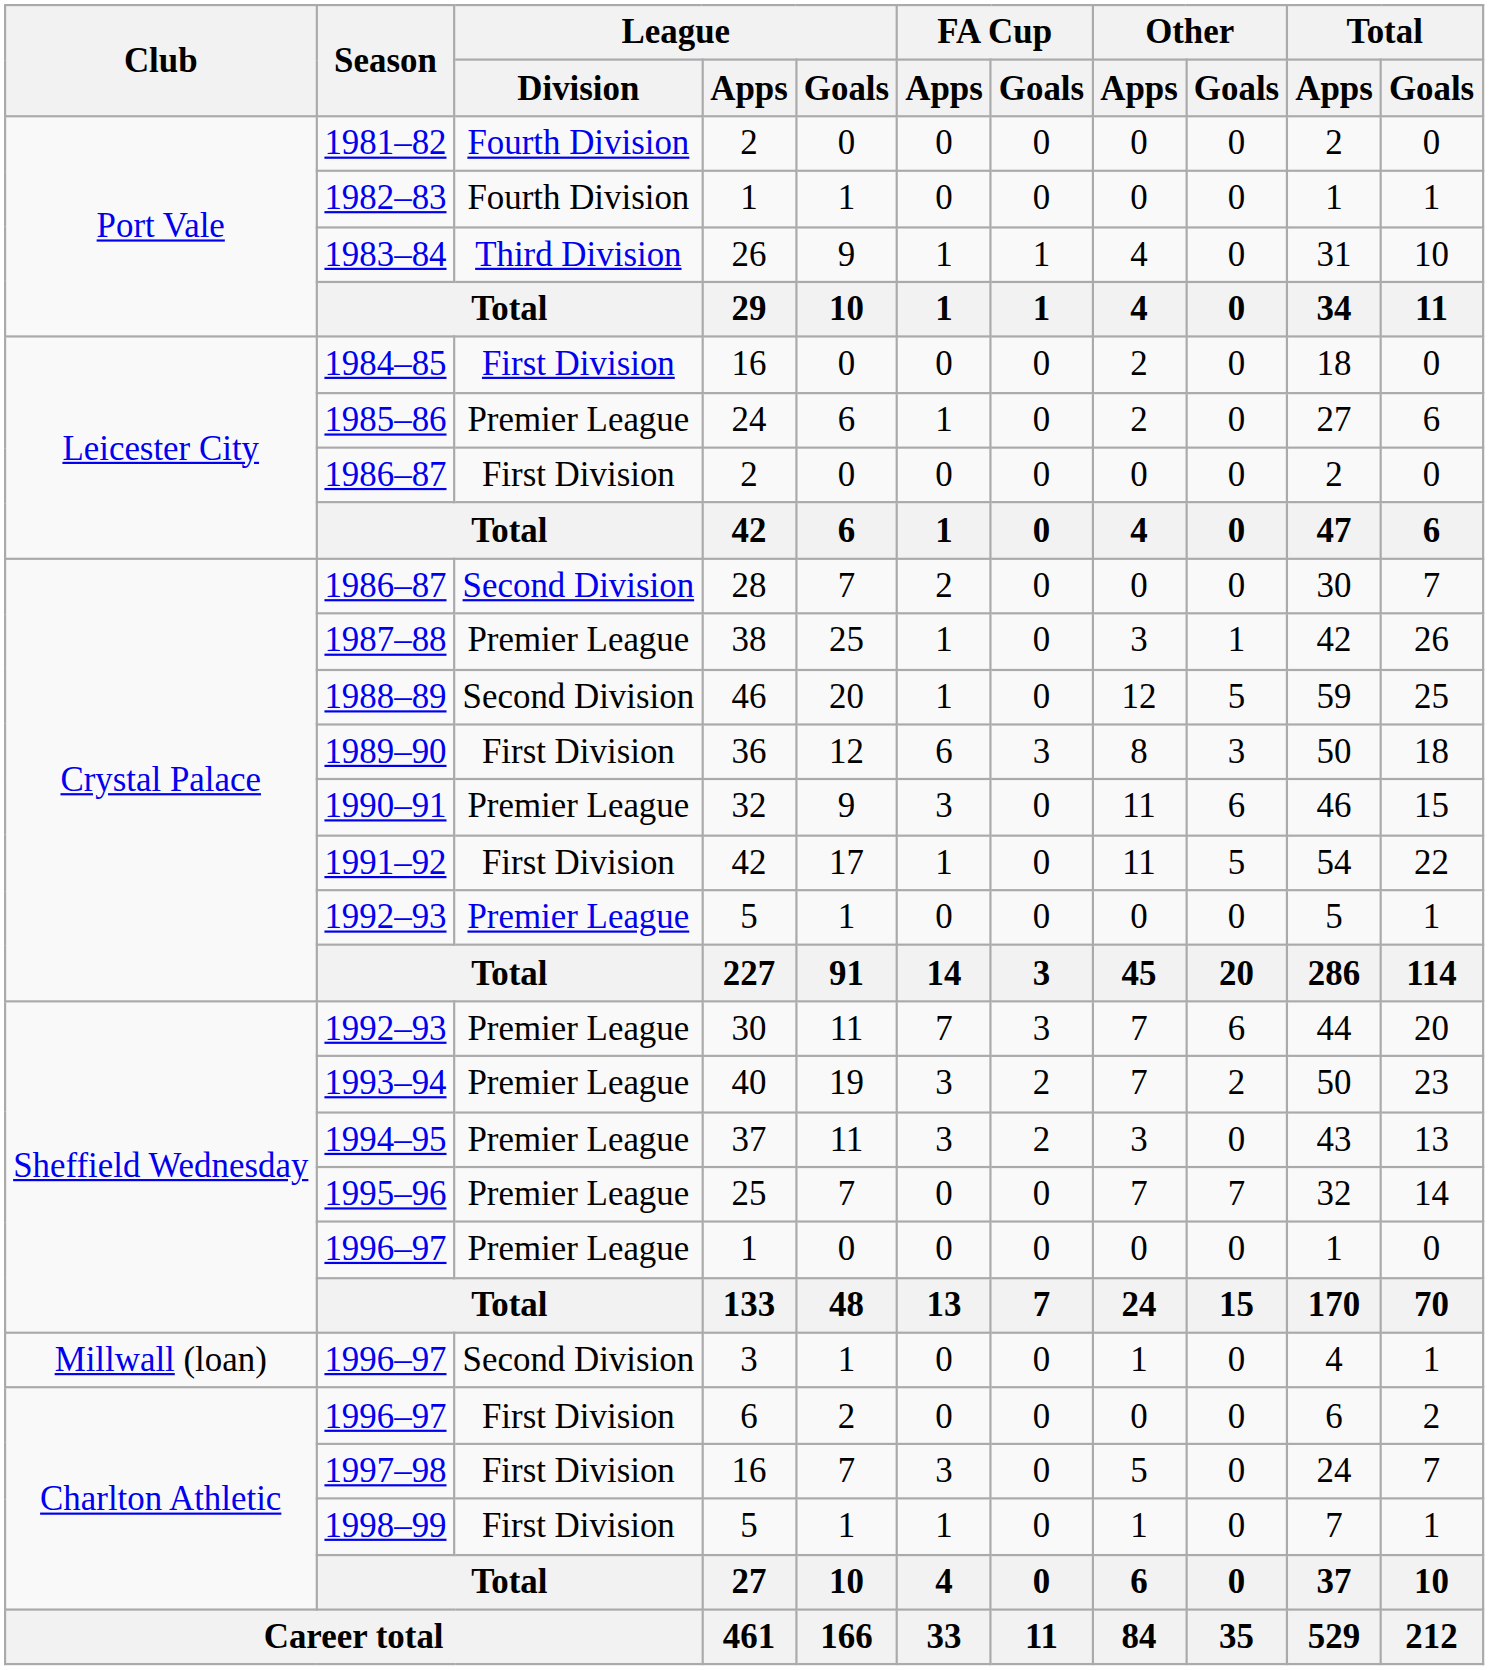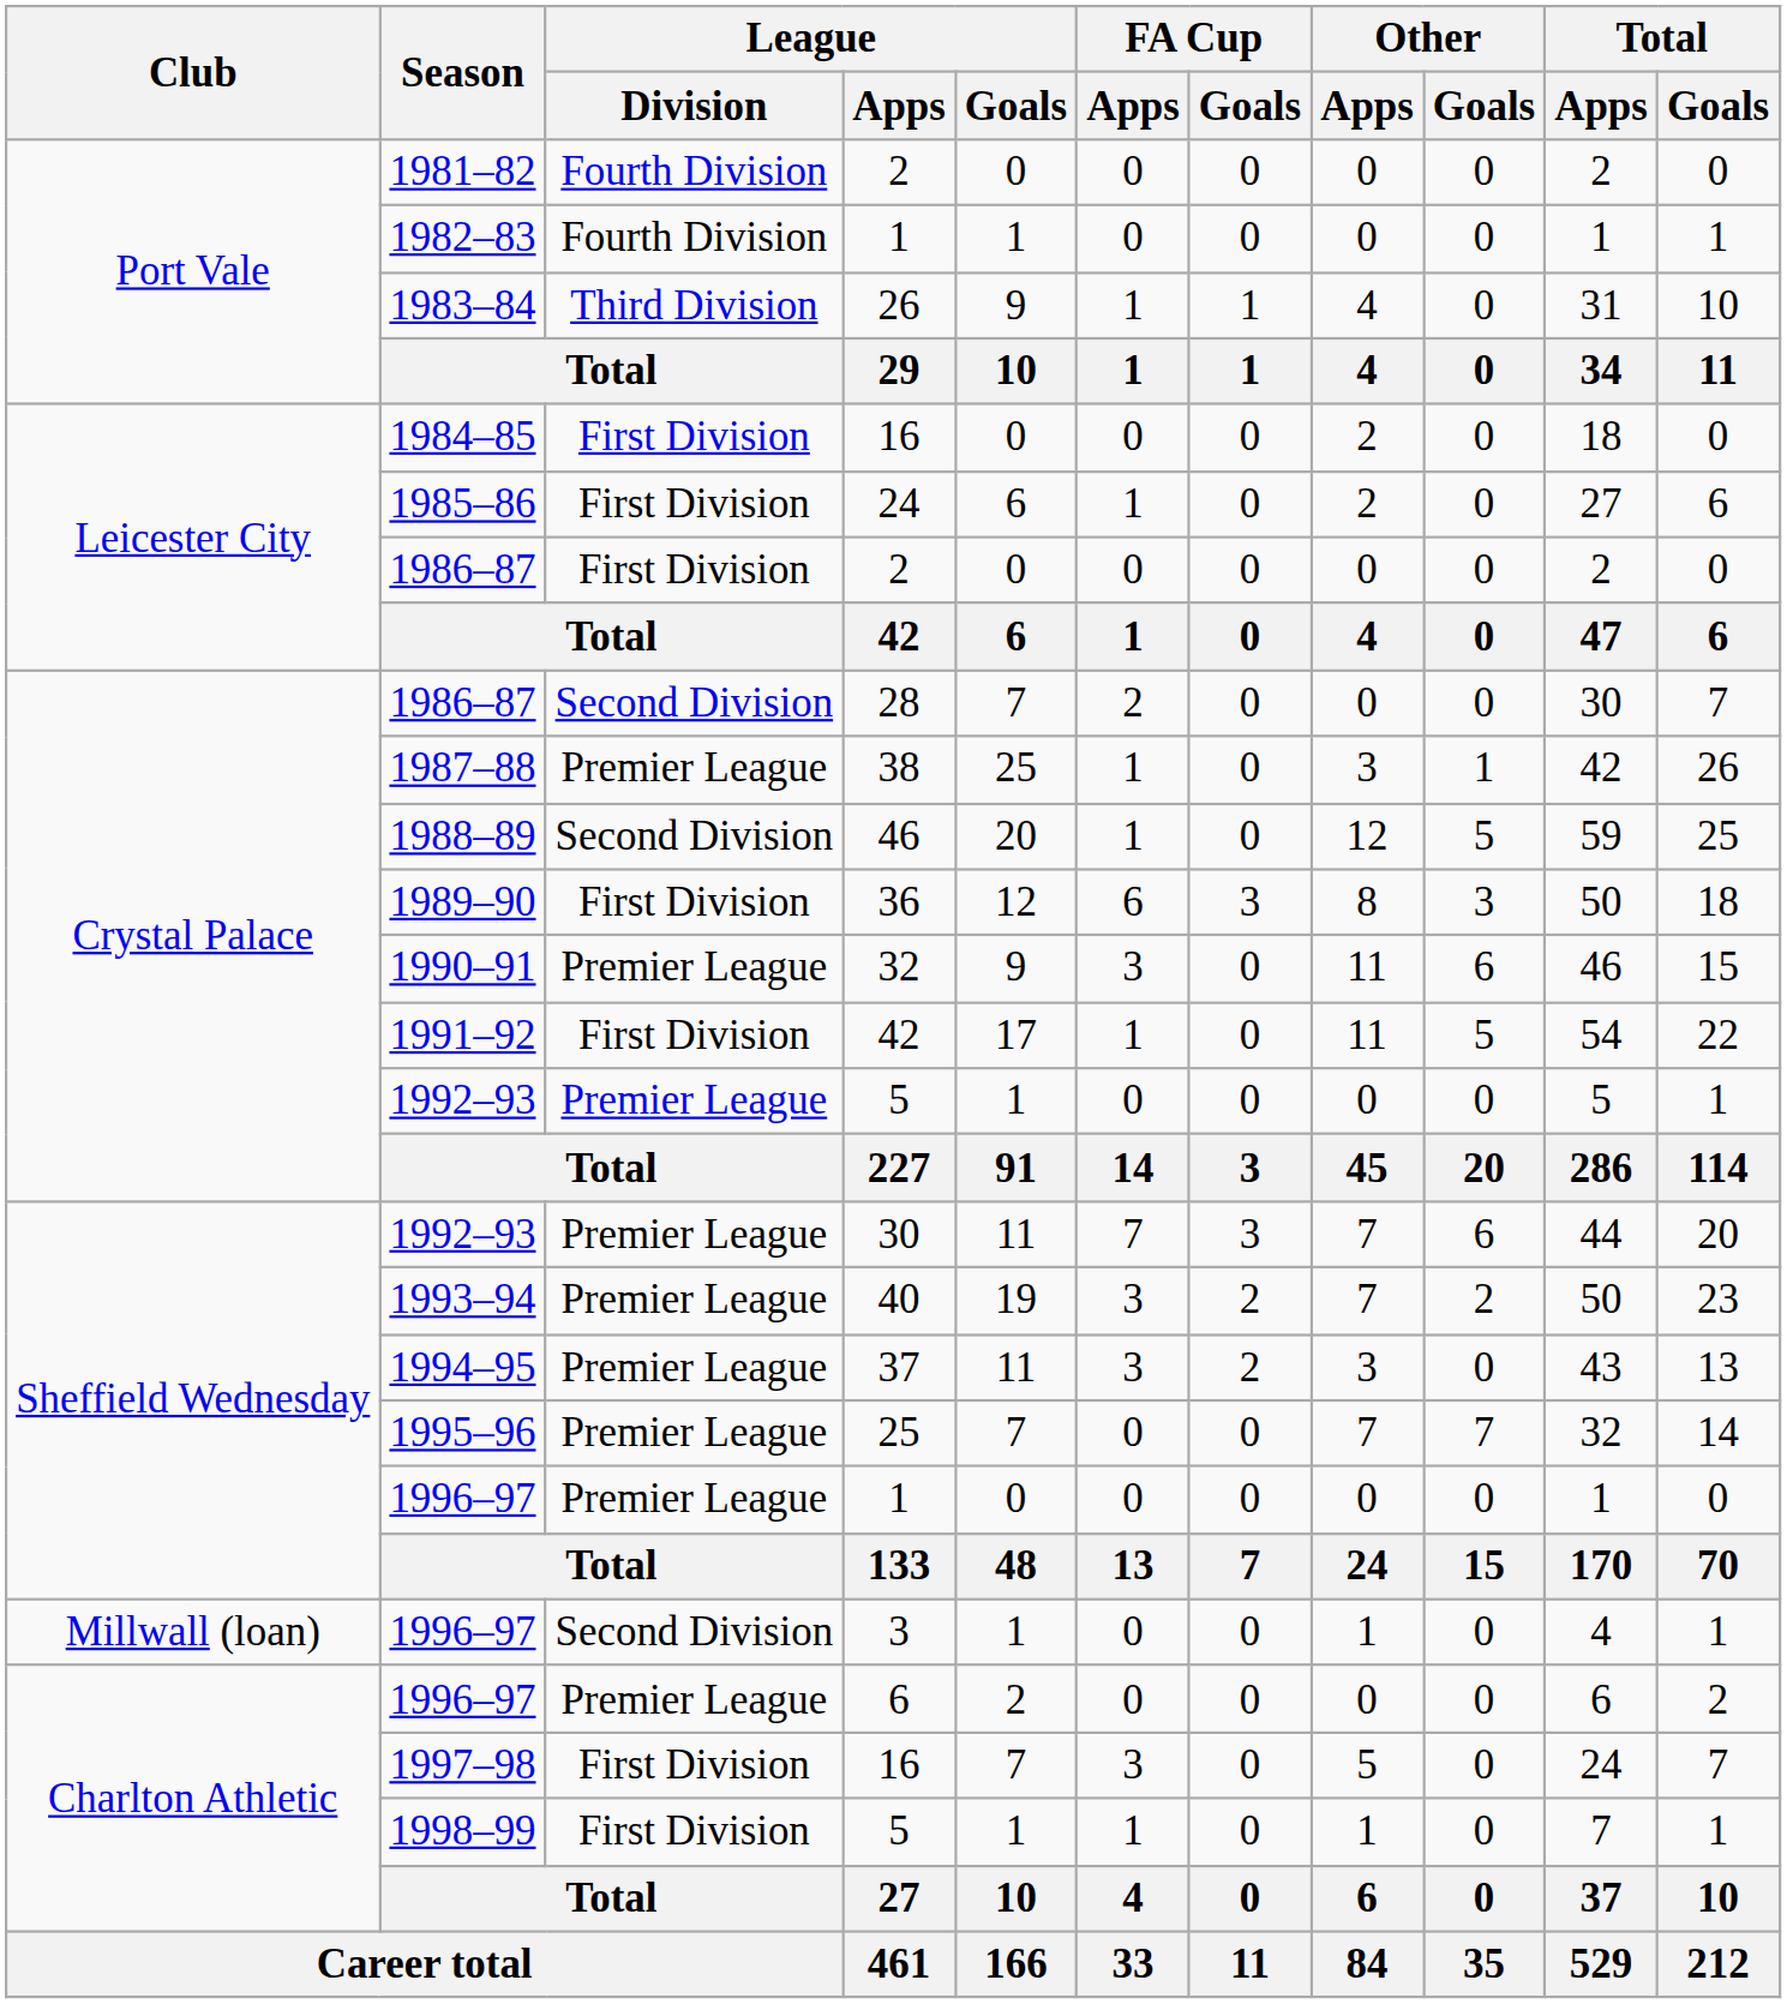 <table class="wikitable" style="text-align: center;">
 <tr>
 <th rowspan="2">Club</th>
 <th rowspan="2">Season</th>
 <th colspan="3">League</th>
 <th colspan="2">FA Cup</th>
 <th colspan="2">Other</th>
 <th colspan="2">Total</th>
 </tr>
 <tr>
 <th>Division</th>
 <th>Apps</th>
 <th>Goals</th>
 <th>Apps</th>
 <th>Goals</th>
 <th>Apps</th>
 <th>Goals</th>
 <th>Apps</th>
 <th>Goals</th>
 </tr>
 <tr>
 <td rowspan="4"><a href='#'>Port Vale</a></td>
 <td><a href='#'>1981–82</a></td>
 <td><a href='#'>Fourth Division</a></td>
 <td>2</td>
 <td>0</td>
 <td>0</td>
 <td>0</td>
 <td>0</td>
 <td>0</td>
 <td>2</td>
 <td>0</td>
 </tr>
 <tr>
 <td><a href='#'>1982–83</a></td>
 <td>Fourth Division</td>
 <td>1</td>
 <td>1</td>
 <td>0</td>
 <td>0</td>
 <td>0</td>
 <td>0</td>
 <td>1</td>
 <td>1</td>
 </tr>
 <tr>
 <td><a href='#'>1983–84</a></td>
 <td><a href='#'>Third Division</a></td>
 <td>26</td>
 <td>9</td>
 <td>1</td>
 <td>1</td>
 <td>4</td>
 <td>0</td>
 <td>31</td>
 <td>10</td>
 </tr>
 <tr>
 <th colspan="2">Total</th>
 <th>29</th>
 <th>10</th>
 <th>1</th>
 <th>1</th>
 <th>4</th>
 <th>0</th>
 <th>34</th>
 <th>11</th>
 </tr>
 <tr>
 <td rowspan="4"><a href='#'>Leicester City</a></td>
 <td><a href='#'>1984–85</a></td>
 <td><a href='#'>First Division</a></td>
 <td>16</td>
 <td>0</td>
 <td>0</td>
 <td>0</td>
 <td>2</td>
 <td>0</td>
 <td>18</td>
 <td>0</td>
 </tr>
 <tr>
 <td><a href='#'>1985–86</a></td>
-<td>Premier League</td>
+<td>First Division</td>
 <td>24</td>
 <td>6</td>
 <td>1</td>
 <td>0</td>
 <td>2</td>
 <td>0</td>
 <td>27</td>
 <td>6</td>
 </tr>
 <tr>
 <td><a href='#'>1986–87</a></td>
 <td>First Division</td>
 <td>2</td>
 <td>0</td>
 <td>0</td>
 <td>0</td>
 <td>0</td>
 <td>0</td>
 <td>2</td>
 <td>0</td>
 </tr>
 <tr>
 <th colspan="2">Total</th>
 <th>42</th>
 <th>6</th>
 <th>1</th>
 <th>0</th>
 <th>4</th>
 <th>0</th>
 <th>47</th>
 <th>6</th>
 </tr>
 <tr>
 <td rowspan="8"><a href='#'>Crystal Palace</a></td>
 <td><a href='#'>1986–87</a></td>
 <td><a href='#'>Second Division</a></td>
 <td>28</td>
 <td>7</td>
 <td>2</td>
 <td>0</td>
 <td>0</td>
 <td>0</td>
 <td>30</td>
 <td>7</td>
 </tr>
 <tr>
 <td><a href='#'>1987–88</a></td>
 <td>Premier League</td>
 <td>38</td>
 <td>25</td>
 <td>1</td>
 <td>0</td>
 <td>3</td>
 <td>1</td>
 <td>42</td>
 <td>26</td>
 </tr>
 <tr>
 <td><a href='#'>1988–89</a></td>
 <td>Second Division</td>
 <td>46</td>
 <td>20</td>
 <td>1</td>
 <td>0</td>
 <td>12</td>
 <td>5</td>
 <td>59</td>
 <td>25</td>
 </tr>
 <tr>
 <td><a href='#'>1989–90</a></td>
 <td>First Division</td>
 <td>36</td>
 <td>12</td>
 <td>6</td>
 <td>3</td>
 <td>8</td>
 <td>3</td>
 <td>50</td>
 <td>18</td>
 </tr>
 <tr>
 <td><a href='#'>1990–91</a></td>
 <td>Premier League</td>
 <td>32</td>
 <td>9</td>
 <td>3</td>
 <td>0</td>
 <td>11</td>
 <td>6</td>
 <td>46</td>
 <td>15</td>
 </tr>
 <tr>
 <td><a href='#'>1991–92</a></td>
 <td>First Division</td>
 <td>42</td>
 <td>17</td>
 <td>1</td>
 <td>0</td>
 <td>11</td>
 <td>5</td>
 <td>54</td>
 <td>22</td>
 </tr>
 <tr>
 <td><a href='#'>1992–93</a></td>
 <td><a href='#'>Premier League</a></td>
 <td>5</td>
 <td>1</td>
 <td>0</td>
 <td>0</td>
 <td>0</td>
 <td>0</td>
 <td>5</td>
 <td>1</td>
 </tr>
 <tr>
 <th colspan="2">Total</th>
 <th>227</th>
 <th>91</th>
 <th>14</th>
 <th>3</th>
 <th>45</th>
 <th>20</th>
 <th>286</th>
 <th>114</th>
 </tr>
 <tr>
 <td rowspan="6"><a href='#'>Sheffield Wednesday</a></td>
 <td><a href='#'>1992–93</a></td>
 <td>Premier League</td>
 <td>30</td>
 <td>11</td>
 <td>7</td>
 <td>3</td>
 <td>7</td>
 <td>6</td>
 <td>44</td>
 <td>20</td>
 </tr>
 <tr>
 <td><a href='#'>1993–94</a></td>
 <td>Premier League</td>
 <td>40</td>
 <td>19</td>
 <td>3</td>
 <td>2</td>
 <td>7</td>
 <td>2</td>
 <td>50</td>
 <td>23</td>
 </tr>
 <tr>
 <td><a href='#'>1994–95</a></td>
 <td>Premier League</td>
 <td>37</td>
 <td>11</td>
 <td>3</td>
 <td>2</td>
 <td>3</td>
 <td>0</td>
 <td>43</td>
 <td>13</td>
 </tr>
 <tr>
 <td><a href='#'>1995–96</a></td>
 <td>Premier League</td>
 <td>25</td>
 <td>7</td>
 <td>0</td>
 <td>0</td>
 <td>7</td>
 <td>7</td>
 <td>32</td>
 <td>14</td>
 </tr>
 <tr>
 <td><a href='#'>1996–97</a></td>
 <td>Premier League</td>
 <td>1</td>
 <td>0</td>
 <td>0</td>
 <td>0</td>
 <td>0</td>
 <td>0</td>
 <td>1</td>
 <td>0</td>
 </tr>
 <tr>
 <th colspan="2">Total</th>
 <th>133</th>
 <th>48</th>
 <th>13</th>
 <th>7</th>
 <th>24</th>
 <th>15</th>
 <th>170</th>
 <th>70</th>
 </tr>
 <tr>
 <td><a href='#'>Millwall</a> (loan)</td>
 <td><a href='#'>1996–97</a></td>
 <td>Second Division</td>
 <td>3</td>
 <td>1</td>
 <td>0</td>
 <td>0</td>
 <td>1</td>
 <td>0</td>
 <td>4</td>
 <td>1</td>
 </tr>
 <tr>
 <td rowspan="4"><a href='#'>Charlton Athletic</a></td>
 <td><a href='#'>1996–97</a></td>
-<td>First Division</td>
+<td>Premier League</td>
 <td>6</td>
 <td>2</td>
 <td>0</td>
 <td>0</td>
 <td>0</td>
 <td>0</td>
 <td>6</td>
 <td>2</td>
 </tr>
 <tr>
 <td><a href='#'>1997–98</a></td>
 <td>First Division</td>
 <td>16</td>
 <td>7</td>
 <td>3</td>
 <td>0</td>
 <td>5</td>
 <td>0</td>
 <td>24</td>
 <td>7</td>
 </tr>
 <tr>
 <td><a href='#'>1998–99</a></td>
 <td>First Division</td>
 <td>5</td>
 <td>1</td>
 <td>1</td>
 <td>0</td>
 <td>1</td>
 <td>0</td>
 <td>7</td>
 <td>1</td>
 </tr>
 <tr>
 <th colspan="2">Total</th>
 <th>27</th>
 <th>10</th>
 <th>4</th>
 <th>0</th>
 <th>6</th>
 <th>0</th>
 <th>37</th>
 <th>10</th>
 </tr>
 <tr>
 <th colspan="3">Career total</th>
 <th>461</th>
 <th>166</th>
 <th>33</th>
 <th>11</th>
 <th>84</th>
 <th>35</th>
 <th>529</th>
 <th>212</th>
 </tr>
 </table>
